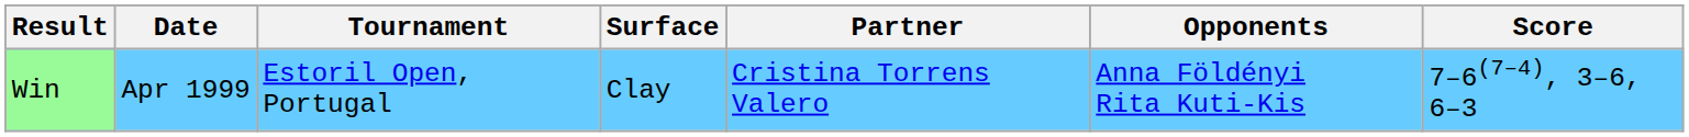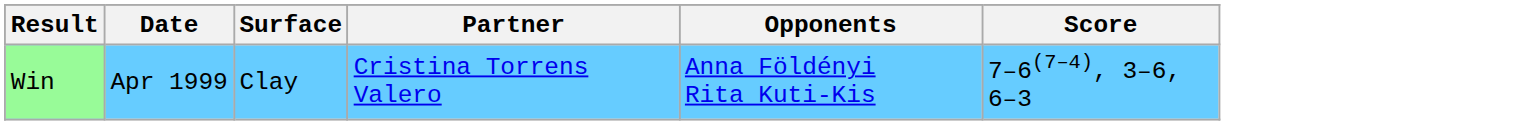 <table class="sortable wikitable">
 <tr>
 <th>Result</th>
 <th>Date</th>
-<th width=160>Tournament</th>
 <th>Surface</th>
 <th width=170>Partner</th>
 <th width=155>Opponents</th>
 <th width=120 class="unsortable">Score</th>
 </tr>
 <tr style="background:#6cf;">
 <td style="background:#98fb98;">Win</td>
 <td>Apr 1999</td>
-<td><a href='#'>Estoril Open</a>, Portugal</td>
 <td>Clay</td>
 <td> <a href='#'>Cristina Torrens Valero</a></td>
 <td> <a href='#'>Anna Földényi</a> <br>  <a href='#'>Rita Kuti-Kis</a></td>
 <td>7–6<sup>(7–4)</sup>, 3–6, 6–3</td>
 </tr>
 </table>
